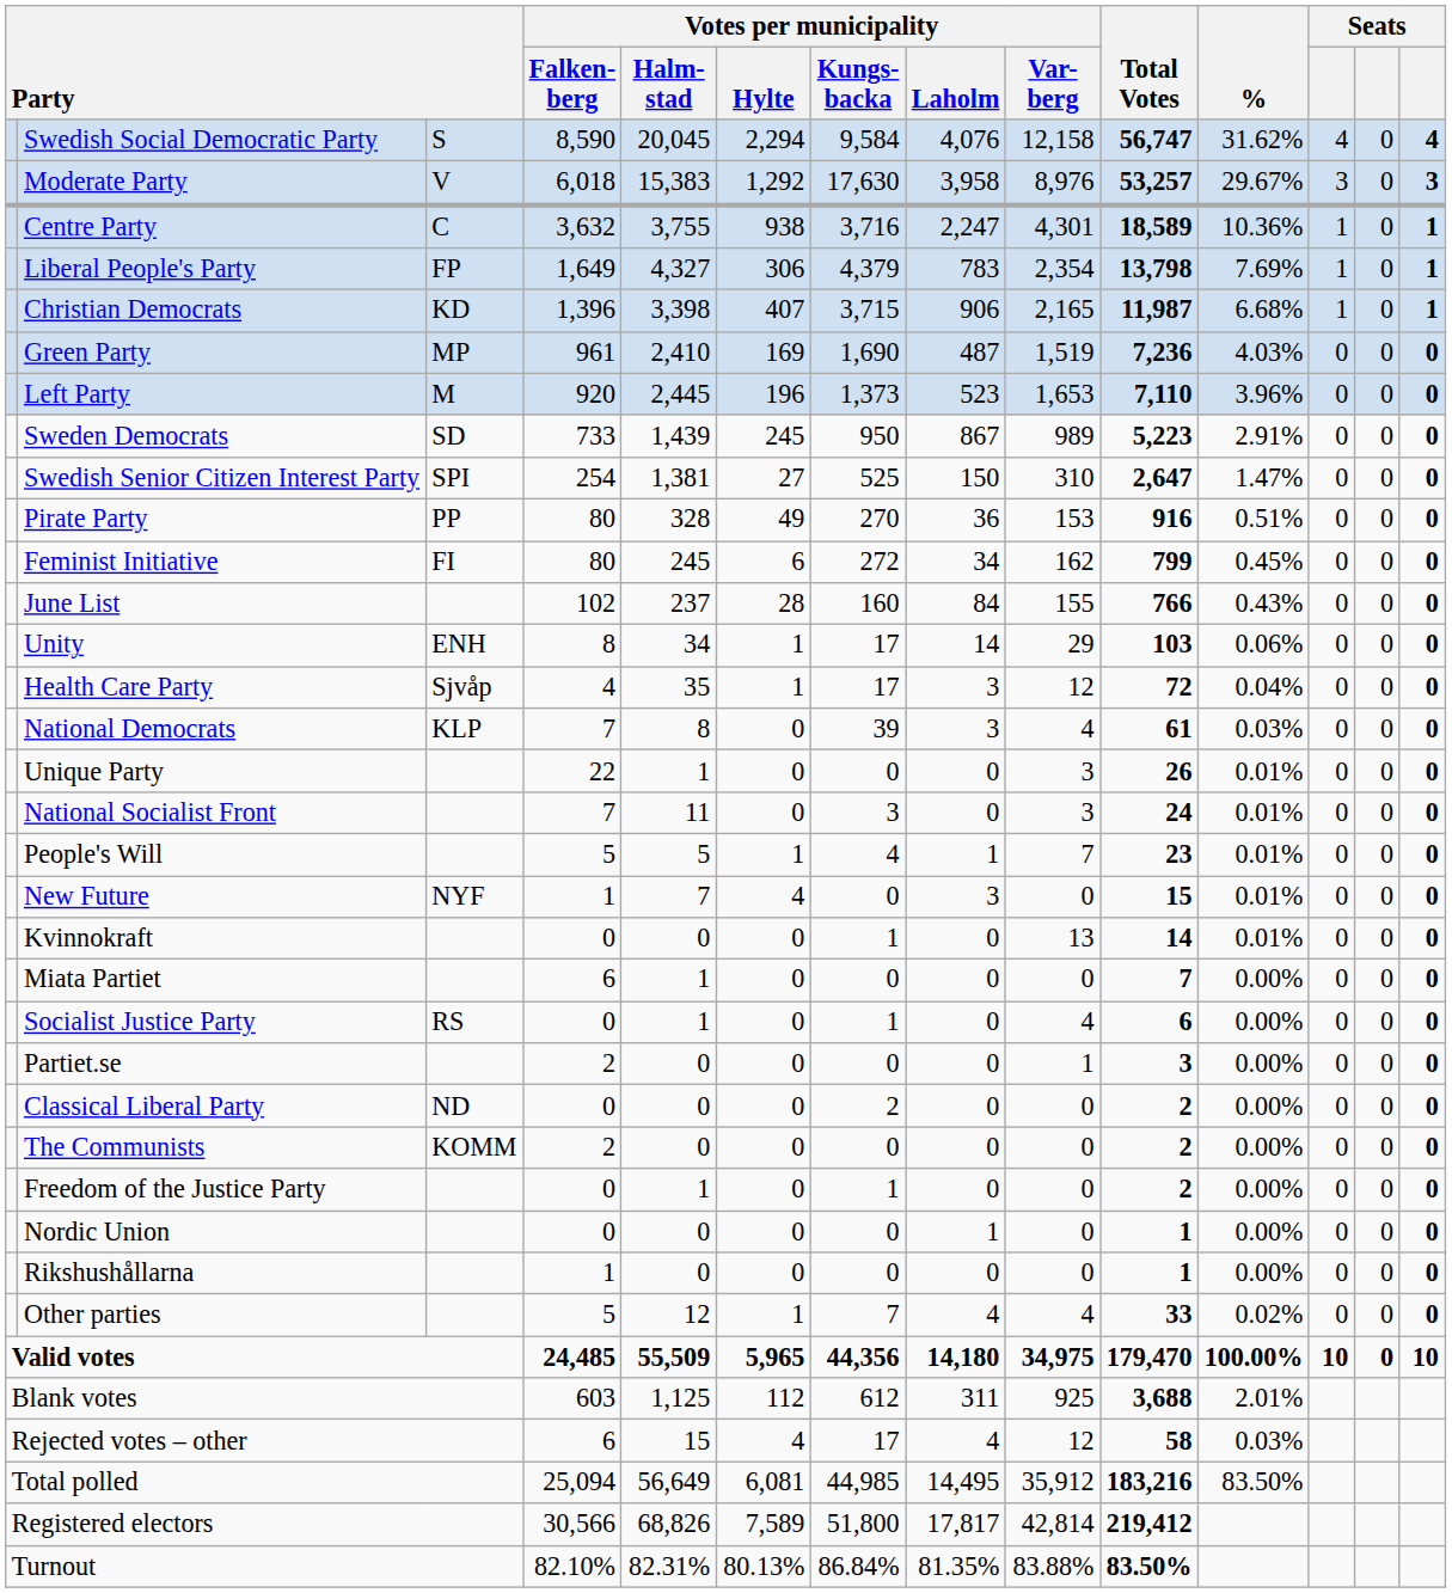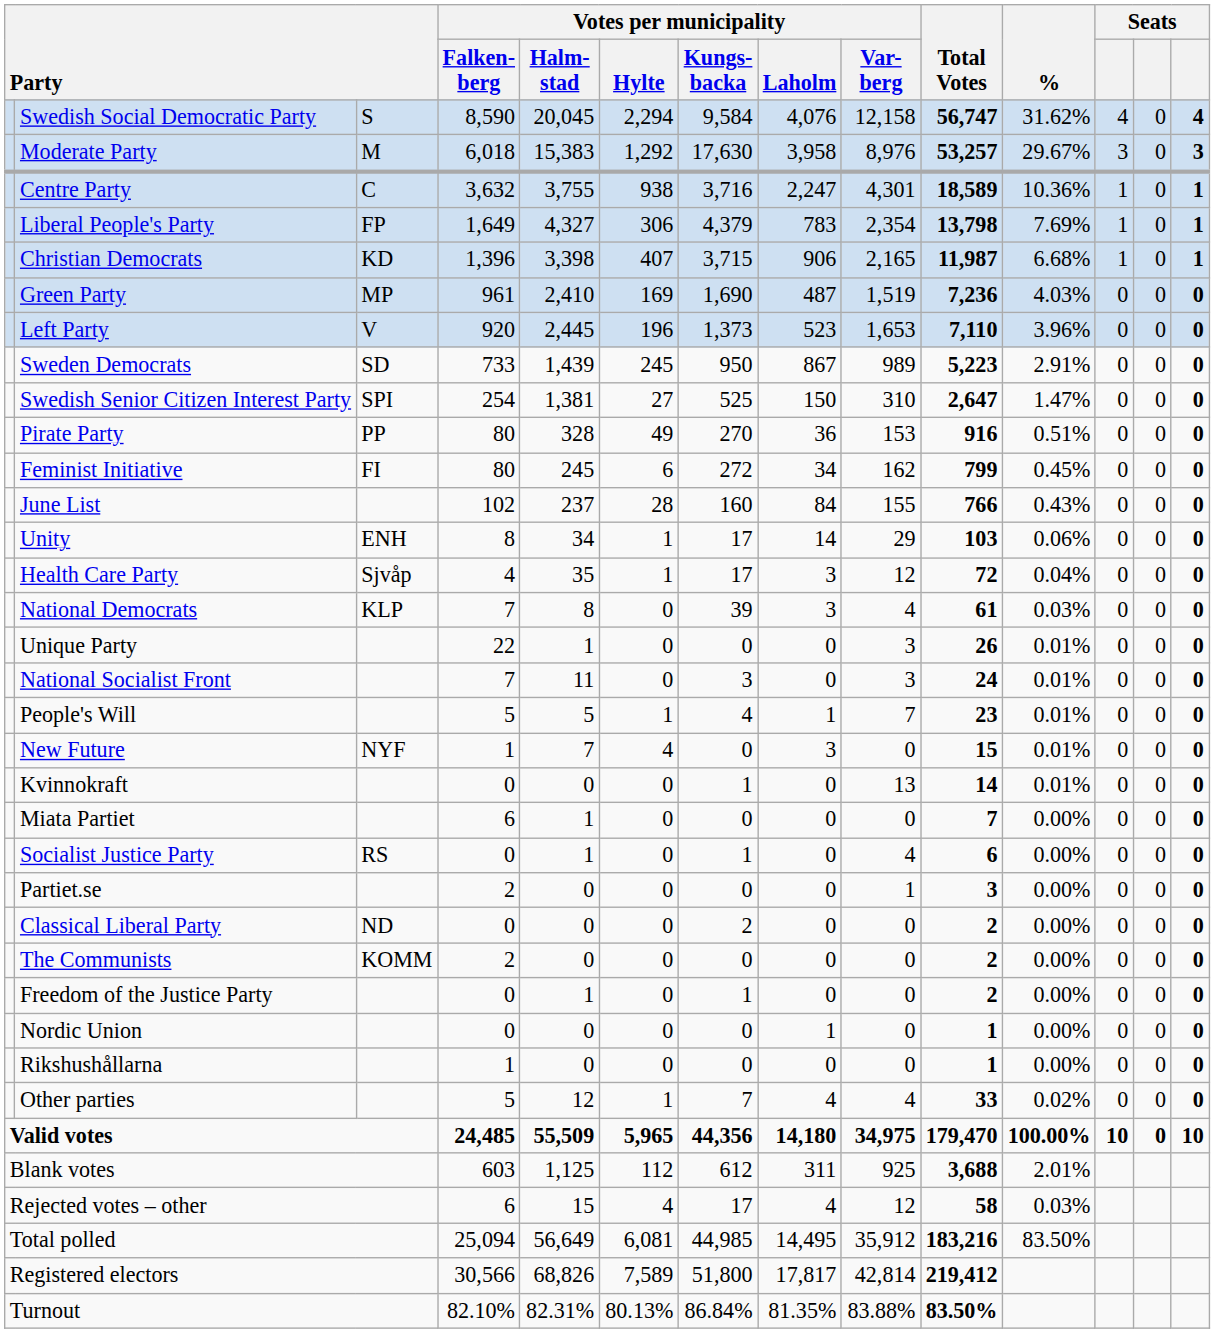 <table class="wikitable" border="1" style="text-align:right;">
 <tr>
 <th style="text-align:left;" valign=bottom rowspan=2 colspan=3>Party</th>
 <th colspan=6>Votes per municipality</th>
 <th align=center valign=bottom rowspan=2 width="50">Total Votes</th>
 <th align=center valign=bottom rowspan=2 width="50">%</th>
 <th colspan=3>Seats</th>
 </tr>
 <tr>
 <th align=center valign=bottom width="50"><a href='#'>Falken- berg</a></th>
 <th align=center valign=bottom width="50"><a href='#'>Halm- stad</a></th>
 <th align=center valign=bottom width="50"><a href='#'>Hylte</a></th>
 <th align=center valign=bottom width="50"><a href='#'>Kungs- backa</a></th>
 <th align=center valign=bottom width="50"><a href='#'>Laholm</a></th>
 <th align=center valign=bottom width="50"><a href='#'>Var- berg</a></th>
 <th align=center valign=bottom width="20"><small></small></th>
 <th align=center valign=bottom width="20"><small><a href='#'></a></small></th>
 <th align=center valign=bottom width="20"><small></small></th>
 </tr>
 <tr style="background:#CEE0F2;">
 <td></td>
 <td align=left style="white-space: nowrap;"><a href='#'>Swedish Social Democratic Party</a></td>
 <td align=left>S</td>
 <td>8,590</td>
 <td>20,045</td>
 <td>2,294</td>
 <td>9,584</td>
 <td>4,076</td>
 <td>12,158</td>
 <td><strong>56,747</strong></td>
 <td>31.62%</td>
 <td>4</td>
 <td>0</td>
 <td><strong>4</strong></td>
 </tr>
 <tr style="background:#CEE0F2;">
 <td></td>
 <td align=left><a href='#'>Moderate Party</a></td>
-<td align=left>V</td>
+<td align=left>M</td>
 <td>6,018</td>
 <td>15,383</td>
 <td>1,292</td>
 <td>17,630</td>
 <td>3,958</td>
 <td>8,976</td>
 <td><strong>53,257</strong></td>
 <td>29.67%</td>
 <td>3</td>
 <td>0</td>
 <td><strong>3</strong></td>
 </tr>
 <tr style="background:#CEE0F2; border-top:3px solid darkgray;">
 <td></td>
 <td align=left><a href='#'>Centre Party</a></td>
 <td align=left>C</td>
 <td>3,632</td>
 <td>3,755</td>
 <td>938</td>
 <td>3,716</td>
 <td>2,247</td>
 <td>4,301</td>
 <td><strong>18,589</strong></td>
 <td>10.36%</td>
 <td>1</td>
 <td>0</td>
 <td><strong>1</strong></td>
 </tr>
 <tr style="background:#CEE0F2;">
 <td></td>
 <td align=left><a href='#'>Liberal People's Party</a></td>
 <td align=left>FP</td>
 <td>1,649</td>
 <td>4,327</td>
 <td>306</td>
 <td>4,379</td>
 <td>783</td>
 <td>2,354</td>
 <td><strong>13,798</strong></td>
 <td>7.69%</td>
 <td>1</td>
 <td>0</td>
 <td><strong>1</strong></td>
 </tr>
 <tr style="background:#CEE0F2;">
 <td></td>
 <td align=left><a href='#'>Christian Democrats</a></td>
 <td align=left>KD</td>
 <td>1,396</td>
 <td>3,398</td>
 <td>407</td>
 <td>3,715</td>
 <td>906</td>
 <td>2,165</td>
 <td><strong>11,987</strong></td>
 <td>6.68%</td>
 <td>1</td>
 <td>0</td>
 <td><strong>1</strong></td>
 </tr>
 <tr style="background:#CEE0F2;">
 <td></td>
 <td align=left><a href='#'>Green Party</a></td>
 <td align=left>MP</td>
 <td>961</td>
 <td>2,410</td>
 <td>169</td>
 <td>1,690</td>
 <td>487</td>
 <td>1,519</td>
 <td><strong>7,236</strong></td>
 <td>4.03%</td>
 <td>0</td>
 <td>0</td>
 <td><strong>0</strong></td>
 </tr>
 <tr style="background:#CEE0F2;">
 <td></td>
 <td align=left><a href='#'>Left Party</a></td>
-<td align=left>M</td>
+<td align=left>V</td>
 <td>920</td>
 <td>2,445</td>
 <td>196</td>
 <td>1,373</td>
 <td>523</td>
 <td>1,653</td>
 <td><strong>7,110</strong></td>
 <td>3.96%</td>
 <td>0</td>
 <td>0</td>
 <td><strong>0</strong></td>
 </tr>
 <tr>
 <td></td>
 <td align=left><a href='#'>Sweden Democrats</a></td>
 <td align=left>SD</td>
 <td>733</td>
 <td>1,439</td>
 <td>245</td>
 <td>950</td>
 <td>867</td>
 <td>989</td>
 <td><strong>5,223</strong></td>
 <td>2.91%</td>
 <td>0</td>
 <td>0</td>
 <td><strong>0</strong></td>
 </tr>
 <tr>
 <td></td>
 <td align=left><a href='#'>Swedish Senior Citizen Interest Party</a></td>
 <td align=left>SPI</td>
 <td>254</td>
 <td>1,381</td>
 <td>27</td>
 <td>525</td>
 <td>150</td>
 <td>310</td>
 <td><strong>2,647</strong></td>
 <td>1.47%</td>
 <td>0</td>
 <td>0</td>
 <td><strong>0</strong></td>
 </tr>
 <tr>
 <td></td>
 <td align=left><a href='#'>Pirate Party</a></td>
 <td align=left>PP</td>
 <td>80</td>
 <td>328</td>
 <td>49</td>
 <td>270</td>
 <td>36</td>
 <td>153</td>
 <td><strong>916</strong></td>
 <td>0.51%</td>
 <td>0</td>
 <td>0</td>
 <td><strong>0</strong></td>
 </tr>
 <tr>
 <td></td>
 <td align=left><a href='#'>Feminist Initiative</a></td>
 <td align=left>FI</td>
 <td>80</td>
 <td>245</td>
 <td>6</td>
 <td>272</td>
 <td>34</td>
 <td>162</td>
 <td><strong>799</strong></td>
 <td>0.45%</td>
 <td>0</td>
 <td>0</td>
 <td><strong>0</strong></td>
 </tr>
 <tr>
 <td></td>
 <td align=left><a href='#'>June List</a></td>
 <td></td>
 <td>102</td>
 <td>237</td>
 <td>28</td>
 <td>160</td>
 <td>84</td>
 <td>155</td>
 <td><strong>766</strong></td>
 <td>0.43%</td>
 <td>0</td>
 <td>0</td>
 <td><strong>0</strong></td>
 </tr>
 <tr>
 <td></td>
 <td align=left><a href='#'>Unity</a></td>
 <td align=left>ENH</td>
 <td>8</td>
 <td>34</td>
 <td>1</td>
 <td>17</td>
 <td>14</td>
 <td>29</td>
 <td><strong>103</strong></td>
 <td>0.06%</td>
 <td>0</td>
 <td>0</td>
 <td><strong>0</strong></td>
 </tr>
 <tr>
 <td></td>
 <td align=left><a href='#'>Health Care Party</a></td>
 <td align=left>Sjvåp</td>
 <td>4</td>
 <td>35</td>
 <td>1</td>
 <td>17</td>
 <td>3</td>
 <td>12</td>
 <td><strong>72</strong></td>
 <td>0.04%</td>
 <td>0</td>
 <td>0</td>
 <td><strong>0</strong></td>
 </tr>
 <tr>
 <td></td>
 <td align=left><a href='#'>National Democrats</a></td>
 <td align=left>KLP</td>
 <td>7</td>
 <td>8</td>
 <td>0</td>
 <td>39</td>
 <td>3</td>
 <td>4</td>
 <td><strong>61</strong></td>
 <td>0.03%</td>
 <td>0</td>
 <td>0</td>
 <td><strong>0</strong></td>
 </tr>
 <tr>
 <td></td>
 <td align=left>Unique Party</td>
 <td></td>
 <td>22</td>
 <td>1</td>
 <td>0</td>
 <td>0</td>
 <td>0</td>
 <td>3</td>
 <td><strong>26</strong></td>
 <td>0.01%</td>
 <td>0</td>
 <td>0</td>
 <td><strong>0</strong></td>
 </tr>
 <tr>
 <td></td>
 <td align=left><a href='#'>National Socialist Front</a></td>
 <td></td>
 <td>7</td>
 <td>11</td>
 <td>0</td>
 <td>3</td>
 <td>0</td>
 <td>3</td>
 <td><strong>24</strong></td>
 <td>0.01%</td>
 <td>0</td>
 <td>0</td>
 <td><strong>0</strong></td>
 </tr>
 <tr>
 <td></td>
 <td align=left>People's Will</td>
 <td></td>
 <td>5</td>
 <td>5</td>
 <td>1</td>
 <td>4</td>
 <td>1</td>
 <td>7</td>
 <td><strong>23</strong></td>
 <td>0.01%</td>
 <td>0</td>
 <td>0</td>
 <td><strong>0</strong></td>
 </tr>
 <tr>
 <td></td>
 <td align=left><a href='#'>New Future</a></td>
 <td align=left>NYF</td>
 <td>1</td>
 <td>7</td>
 <td>4</td>
 <td>0</td>
 <td>3</td>
 <td>0</td>
 <td><strong>15</strong></td>
 <td>0.01%</td>
 <td>0</td>
 <td>0</td>
 <td><strong>0</strong></td>
 </tr>
 <tr>
 <td></td>
 <td align=left>Kvinnokraft</td>
 <td></td>
 <td>0</td>
 <td>0</td>
 <td>0</td>
 <td>1</td>
 <td>0</td>
 <td>13</td>
 <td><strong>14</strong></td>
 <td>0.01%</td>
 <td>0</td>
 <td>0</td>
 <td><strong>0</strong></td>
 </tr>
 <tr>
 <td></td>
 <td align=left>Miata Partiet</td>
 <td></td>
 <td>6</td>
 <td>1</td>
 <td>0</td>
 <td>0</td>
 <td>0</td>
 <td>0</td>
 <td><strong>7</strong></td>
 <td>0.00%</td>
 <td>0</td>
 <td>0</td>
 <td><strong>0</strong></td>
 </tr>
 <tr>
 <td></td>
 <td align=left><a href='#'>Socialist Justice Party</a></td>
 <td align=left>RS</td>
 <td>0</td>
 <td>1</td>
 <td>0</td>
 <td>1</td>
 <td>0</td>
 <td>4</td>
 <td><strong>6</strong></td>
 <td>0.00%</td>
 <td>0</td>
 <td>0</td>
 <td><strong>0</strong></td>
 </tr>
 <tr>
 <td></td>
 <td align=left>Partiet.se</td>
 <td></td>
 <td>2</td>
 <td>0</td>
 <td>0</td>
 <td>0</td>
 <td>0</td>
 <td>1</td>
 <td><strong>3</strong></td>
 <td>0.00%</td>
 <td>0</td>
 <td>0</td>
 <td><strong>0</strong></td>
 </tr>
 <tr>
 <td></td>
 <td align=left><a href='#'>Classical Liberal Party</a></td>
 <td align=left>ND</td>
 <td>0</td>
 <td>0</td>
 <td>0</td>
 <td>2</td>
 <td>0</td>
 <td>0</td>
 <td><strong>2</strong></td>
 <td>0.00%</td>
 <td>0</td>
 <td>0</td>
 <td><strong>0</strong></td>
 </tr>
 <tr>
 <td></td>
 <td align=left><a href='#'>The Communists</a></td>
 <td align=left>KOMM</td>
 <td>2</td>
 <td>0</td>
 <td>0</td>
 <td>0</td>
 <td>0</td>
 <td>0</td>
 <td><strong>2</strong></td>
 <td>0.00%</td>
 <td>0</td>
 <td>0</td>
 <td><strong>0</strong></td>
 </tr>
 <tr>
 <td></td>
 <td align=left>Freedom of the Justice Party</td>
 <td></td>
 <td>0</td>
 <td>1</td>
 <td>0</td>
 <td>1</td>
 <td>0</td>
 <td>0</td>
 <td><strong>2</strong></td>
 <td>0.00%</td>
 <td>0</td>
 <td>0</td>
 <td><strong>0</strong></td>
 </tr>
 <tr>
 <td></td>
 <td align=left>Nordic Union</td>
 <td></td>
 <td>0</td>
 <td>0</td>
 <td>0</td>
 <td>0</td>
 <td>1</td>
 <td>0</td>
 <td><strong>1</strong></td>
 <td>0.00%</td>
 <td>0</td>
 <td>0</td>
 <td><strong>0</strong></td>
 </tr>
 <tr>
 <td></td>
 <td align=left>Rikshushållarna</td>
 <td></td>
 <td>1</td>
 <td>0</td>
 <td>0</td>
 <td>0</td>
 <td>0</td>
 <td>0</td>
 <td><strong>1</strong></td>
 <td>0.00%</td>
 <td>0</td>
 <td>0</td>
 <td><strong>0</strong></td>
 </tr>
 <tr>
 <td></td>
 <td align=left>Other parties</td>
 <td></td>
 <td>5</td>
 <td>12</td>
 <td>1</td>
 <td>7</td>
 <td>4</td>
 <td>4</td>
 <td><strong>33</strong></td>
 <td>0.02%</td>
 <td>0</td>
 <td>0</td>
 <td><strong>0</strong></td>
 </tr>
 <tr style="font-weight:bold">
 <td align=left colspan=3>Valid votes</td>
 <td>24,485</td>
 <td>55,509</td>
 <td>5,965</td>
 <td>44,356</td>
 <td>14,180</td>
 <td>34,975</td>
 <td>179,470</td>
 <td>100.00%</td>
 <td>10</td>
 <td>0</td>
 <td>10</td>
 </tr>
 <tr>
 <td align=left colspan=3>Blank votes</td>
 <td>603</td>
 <td>1,125</td>
 <td>112</td>
 <td>612</td>
 <td>311</td>
 <td>925</td>
 <td><strong>3,688</strong></td>
 <td>2.01%</td>
 <td></td>
 <td></td>
 <td></td>
 </tr>
 <tr>
 <td align=left colspan=3>Rejected votes – other</td>
 <td>6</td>
 <td>15</td>
 <td>4</td>
 <td>17</td>
 <td>4</td>
 <td>12</td>
 <td><strong>58</strong></td>
 <td>0.03%</td>
 <td></td>
 <td></td>
 <td></td>
 </tr>
 <tr>
 <td align=left colspan=3>Total polled</td>
 <td>25,094</td>
 <td>56,649</td>
 <td>6,081</td>
 <td>44,985</td>
 <td>14,495</td>
 <td>35,912</td>
 <td><strong>183,216</strong></td>
 <td>83.50%</td>
 <td></td>
 <td></td>
 <td></td>
 </tr>
 <tr>
 <td align=left colspan=3>Registered electors</td>
 <td>30,566</td>
 <td>68,826</td>
 <td>7,589</td>
 <td>51,800</td>
 <td>17,817</td>
 <td>42,814</td>
 <td><strong>219,412</strong></td>
 <td></td>
 <td></td>
 <td></td>
 <td></td>
 </tr>
 <tr>
 <td align=left colspan=3>Turnout</td>
 <td>82.10%</td>
 <td>82.31%</td>
 <td>80.13%</td>
 <td>86.84%</td>
 <td>81.35%</td>
 <td>83.88%</td>
 <td><strong>83.50%</strong></td>
 <td></td>
 <td></td>
 <td></td>
 <td></td>
 </tr>
 </table>
